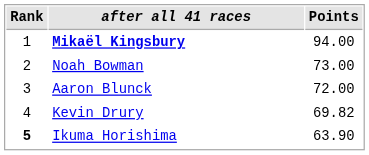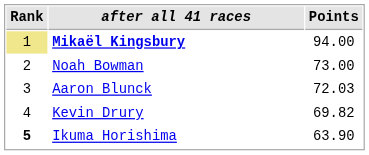 <table cellspacing="1" cellpadding="3" style="border:1px solid #aaa; font-size:86%;">
 <tr style="background:#e4e4e4;">
 <th style="border-bottom:1px solid #aaa; width:10px;">Rank</th>
 <th style="border-bottom:1px solid #aaa; width:200px;"><em>after all 41 races</em></th>
 <th style="border-bottom:1px solid #aaa; width:20px;">Points</th>
 </tr>
 <tr>
-<td align=center>1</td>
+<td align=center style="background: khaki;">1</td>
 <td><strong> <a href='#'>Mikaël Kingsbury</a></strong></td>
 <td align=center>94.00</td>
 </tr>
 <tr>
 <td align=center>2</td>
 <td> <a href='#'>Noah Bowman</a></td>
 <td align=center>73.00</td>
 </tr>
 <tr>
 <td align=center>3</td>
 <td> <a href='#'>Aaron Blunck</a></td>
-<td align=center>72.00</td>
+<td align=center>72.03</td>
 </tr>
 <tr>
 <td align=center>4</td>
 <td> <a href='#'>Kevin Drury</a></td>
 <td align=center>69.82</td>
 </tr>
 <tr>
 <td align=center><strong>5</strong></td>
 <td> <a href='#'>Ikuma Horishima</a></td>
 <td align=center>63.90</td>
 </tr>
 </table>
